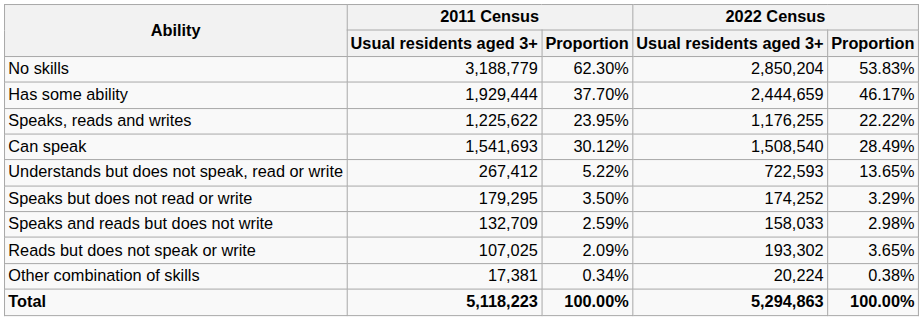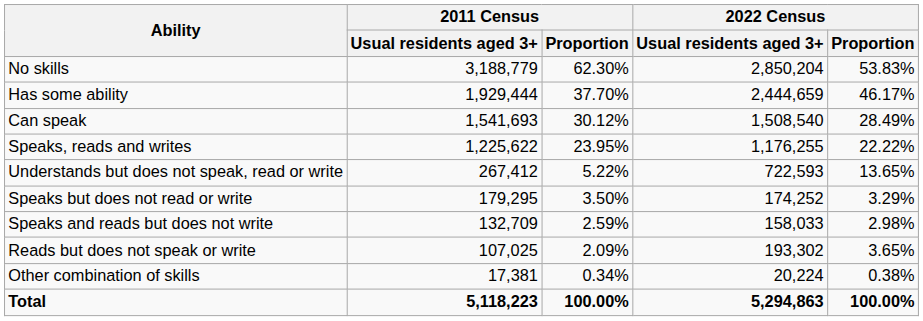 <table class="wikitable sortable" style="text-align:right">
 <tr>
 <th rowspan="2">Ability</th>
 <th colspan="2">2011 Census</th>
 <th colspan="2">2022 Census</th>
 </tr>
 <tr>
 <th>Usual residents aged 3+</th>
 <th>Proportion</th>
 <th>Usual residents aged 3+</th>
 <th>Proportion</th>
 </tr>
 <tr>
 <td style="text-align:left">No skills</td>
 <td>3,188,779</td>
 <td>62.30%</td>
 <td>2,850,204</td>
 <td>53.83%</td>
 </tr>
 <tr>
 <td style="text-align:left">Has some ability</td>
 <td>1,929,444</td>
 <td>37.70%</td>
 <td>2,444,659</td>
 <td>46.17%</td>
 </tr>
 <tr>
+<td style="text-align:left">Can speak</td>
+<td>1,541,693</td>
+<td>30.12%</td>
+<td>1,508,540</td>
+<td>28.49%</td>
+</tr>
+<tr>
 <td style="text-align:left">Speaks, reads and writes</td>
 <td>1,225,622</td>
 <td>23.95%</td>
 <td>1,176,255</td>
 <td>22.22%</td>
-</tr>
-<tr>
-<td style="text-align:left">Can speak</td>
-<td>1,541,693</td>
-<td>30.12%</td>
-<td>1,508,540</td>
-<td>28.49%</td>
 </tr>
 <tr>
 <td style="text-align:left">Understands but does not speak, read or write</td>
 <td>267,412</td>
 <td>5.22%</td>
 <td>722,593</td>
 <td>13.65%</td>
 </tr>
 <tr>
 <td style="text-align:left">Speaks but does not read or write</td>
 <td>179,295</td>
 <td>3.50%</td>
 <td>174,252</td>
 <td>3.29%</td>
 </tr>
 <tr>
 <td style="text-align:left">Speaks and reads but does not write</td>
 <td>132,709</td>
 <td>2.59%</td>
 <td>158,033</td>
 <td>2.98%</td>
 </tr>
 <tr>
 <td style="text-align:left">Reads but does not speak or write</td>
 <td>107,025</td>
 <td>2.09%</td>
 <td>193,302</td>
 <td>3.65%</td>
 </tr>
 <tr>
 <td style="text-align:left">Other combination of skills</td>
 <td>17,381</td>
 <td>0.34%</td>
 <td>20,224</td>
 <td>0.38%</td>
 </tr>
 <tr>
 <td style="text-align:left"><strong>Total</strong></td>
 <td><strong>5,118,223</strong></td>
 <td><strong>100.00%</strong></td>
 <td><strong>5,294,863</strong></td>
 <td><strong>100.00%</strong></td>
 </tr>
 </table>
